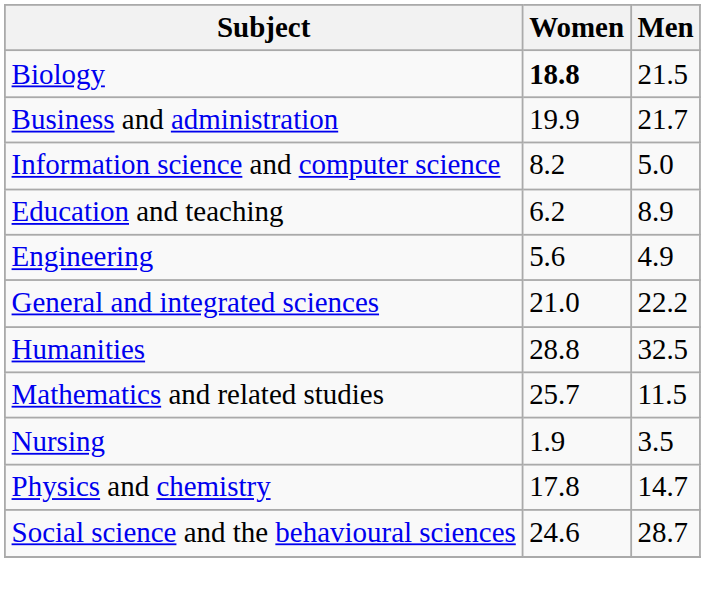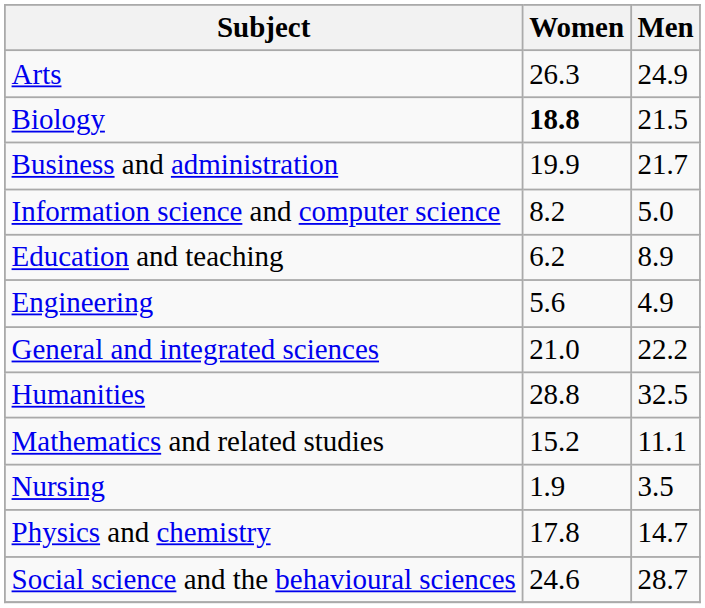 <table class="wikitable sortable">
 <tr valign=bottom>
 <th>Subject</th>
 <th>Women</th>
 <th>Men</th>
+</tr>
+<tr>
+<td><a href='#'>Arts</a></td>
+<td>26.3</td>
+<td>24.9</td>
 </tr>
 <tr>
 <td><a href='#'>Biology</a></td>
 <td><strong>18.8</strong></td>
 <td>21.5</td>
 </tr>
 <tr>
 <td><a href='#'>Business</a> and <a href='#'>administration</a></td>
 <td>19.9</td>
 <td>21.7</td>
 </tr>
 <tr>
 <td><a href='#'>Information science</a> and <a href='#'>computer science</a></td>
 <td>8.2</td>
 <td>5.0</td>
 </tr>
 <tr>
 <td><a href='#'>Education</a> and teaching</td>
 <td>6.2</td>
 <td>8.9</td>
 </tr>
 <tr>
 <td><a href='#'>Engineering</a></td>
 <td>5.6</td>
 <td>4.9</td>
 </tr>
 <tr>
 <td><a href='#'>General and integrated sciences</a></td>
 <td>21.0</td>
 <td>22.2</td>
 </tr>
 <tr>
 <td><a href='#'>Humanities</a></td>
 <td>28.8</td>
 <td>32.5</td>
 </tr>
 <tr>
 <td><a href='#'>Mathematics</a> and related studies</td>
-<td>25.7</td>
-<td>11.5</td>
+<td>15.2</td>
+<td>11.1</td>
 </tr>
 <tr>
 <td><a href='#'>Nursing</a></td>
 <td>1.9</td>
 <td>3.5</td>
 </tr>
 <tr>
 <td><a href='#'>Physics</a> and <a href='#'>chemistry</a></td>
 <td>17.8</td>
 <td>14.7</td>
 </tr>
 <tr>
 <td><a href='#'>Social science</a> and the <a href='#'>behavioural sciences</a></td>
 <td>24.6</td>
 <td>28.7</td>
 </tr>
 <tr>
 </tr>
 </table>
